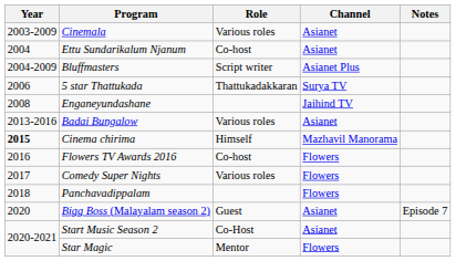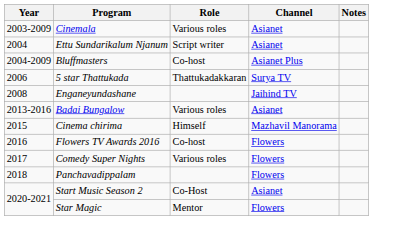 <table class="wikitable sortable">
 <tr>
 <th>Year</th>
 <th>Program</th>
 <th>Role</th>
 <th>Channel</th>
 <th>Notes</th>
 </tr>
 <tr>
 <td>2003-2009</td>
 <td><em><a href='#'>Cinemala</a></em></td>
 <td>Various roles</td>
 <td><a href='#'>Asianet</a></td>
 <td></td>
 </tr>
 <tr>
 <td>2004</td>
 <td><em>Ettu Sundarikalum Njanum</em></td>
-<td>Co-host</td>
+<td>Script writer</td>
 <td><a href='#'>Asianet</a></td>
 <td></td>
 </tr>
 <tr>
 <td>2004-2009</td>
 <td><em>Bluffmasters</em></td>
-<td>Script writer</td>
+<td>Co-host</td>
 <td><a href='#'>Asianet Plus</a></td>
 <td></td>
 </tr>
 <tr>
 <td>2006</td>
 <td><em>5 star Thattukada</em></td>
 <td>Thattukadakkaran</td>
 <td><a href='#'>Surya TV</a></td>
 <td></td>
 </tr>
 <tr>
 <td>2008</td>
 <td><em>Enganeyundashane</em></td>
 <td></td>
 <td><a href='#'>Jaihind TV</a></td>
 <td></td>
 </tr>
 <tr>
 <td>2013-2016</td>
 <td><em><a href='#'>Badai Bungalow</a></em></td>
 <td>Various roles</td>
 <td><a href='#'>Asianet</a></td>
 <td></td>
 </tr>
 <tr>
-<td><strong>2015</strong></td>
+<td>2015</td>
 <td><em>Cinema chirima</em></td>
 <td>Himself</td>
 <td><a href='#'>Mazhavil Manorama</a></td>
 <td></td>
 </tr>
 <tr>
 <td>2016</td>
 <td><em>Flowers TV Awards 2016</em></td>
 <td>Co-host</td>
 <td><a href='#'>Flowers</a></td>
 <td></td>
 </tr>
 <tr>
 <td>2017</td>
 <td><em>Comedy Super Nights</em></td>
 <td>Various roles</td>
 <td><a href='#'>Flowers</a></td>
 <td></td>
 </tr>
 <tr>
 <td>2018</td>
 <td><em>Panchavadippalam</em></td>
 <td></td>
 <td><a href='#'>Flowers</a></td>
 <td></td>
 </tr>
 <tr>
-<td>2020</td>
-<td><a href='#'><em>Bigg Boss</em> (Malayalam season 2)</a></td>
-<td>Guest</td>
-<td><a href='#'>Asianet</a></td>
-<td>Episode 7</td>
-</tr>
-<tr>
 <td rowspan=2>2020-2021</td>
 <td><em>Start Music Season 2</em></td>
 <td>Co-Host</td>
 <td><a href='#'>Asianet</a></td>
 <td></td>
 </tr>
 <tr>
 <td><em>Star Magic</em></td>
 <td>Mentor</td>
 <td><a href='#'>Flowers</a></td>
 <td></td>
 </tr>
 </table>
